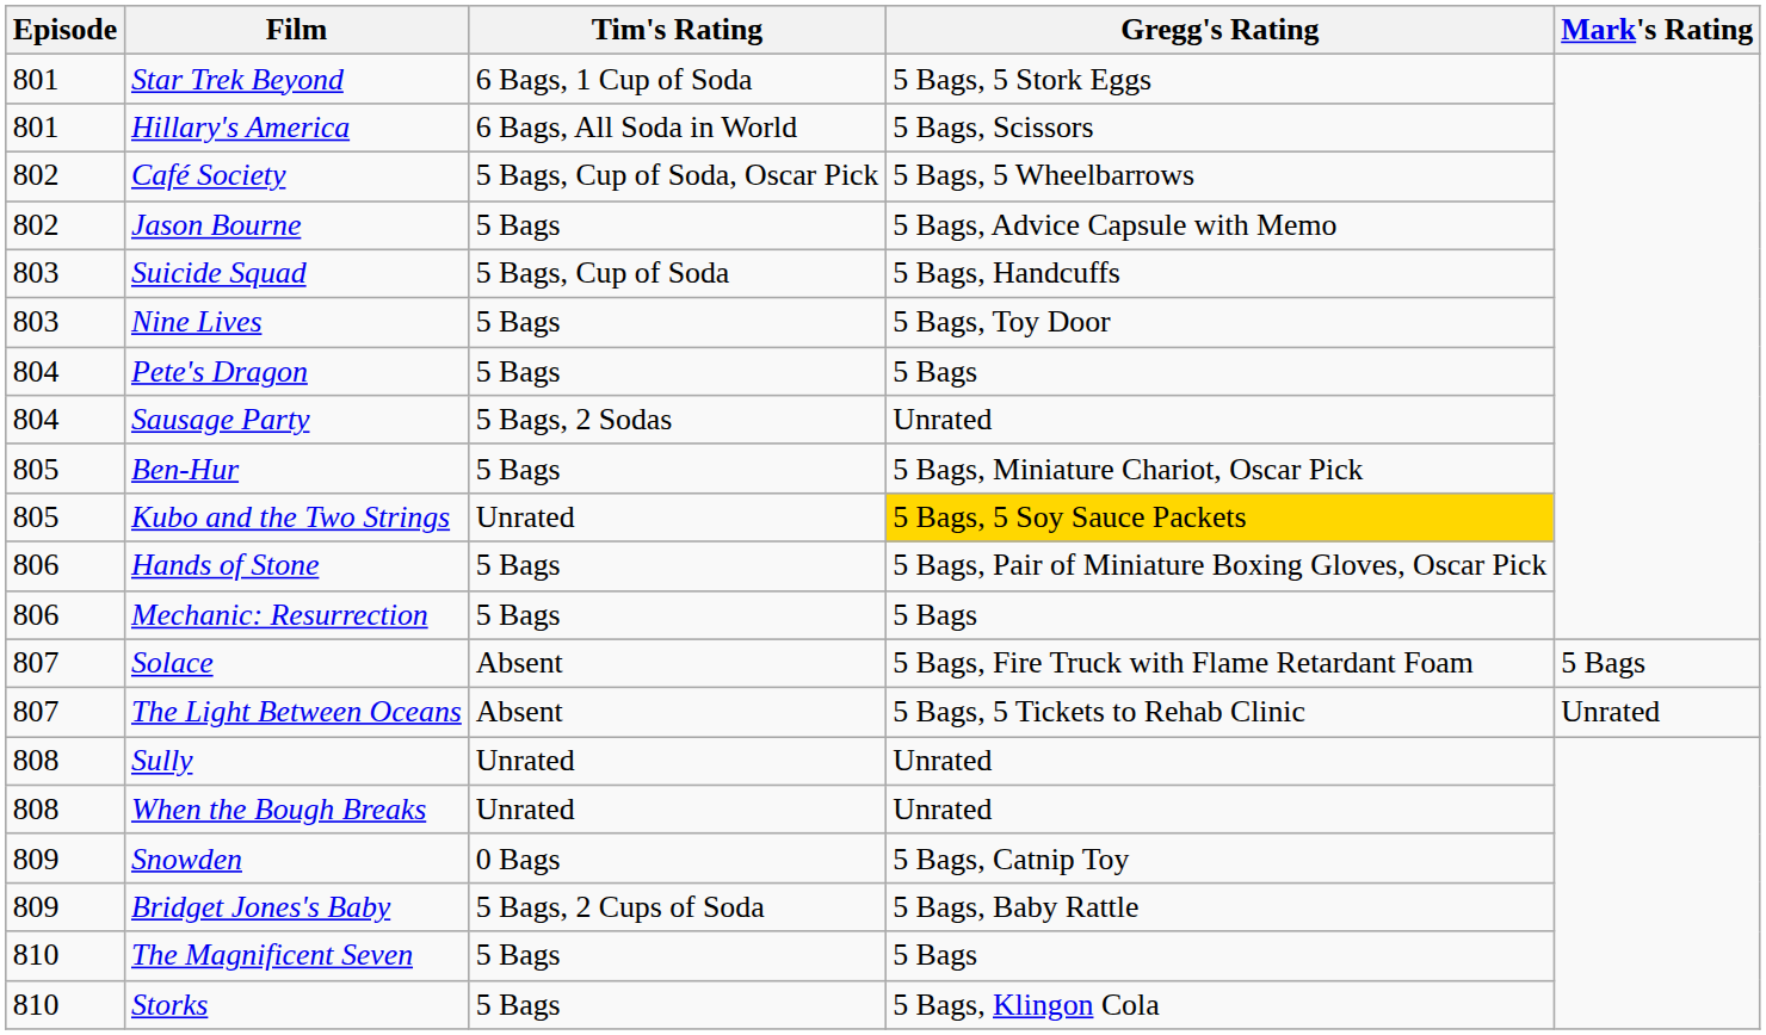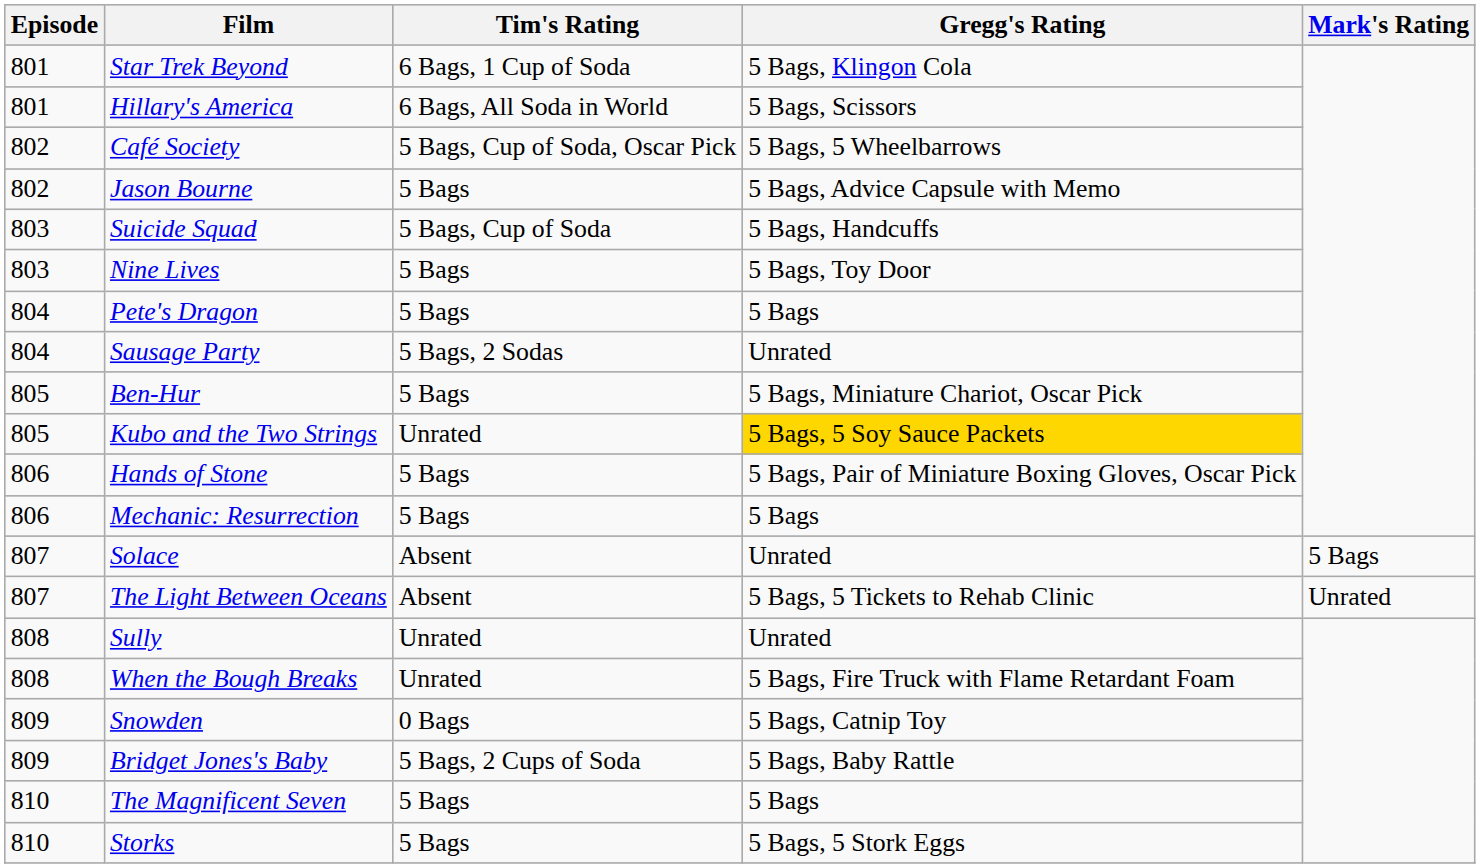 <table class="wikitable">
 <tr>
 <th>Episode</th>
 <th>Film</th>
 <th>Tim's Rating</th>
 <th>Gregg's Rating</th>
 <th><a href='#'>Mark</a>'s Rating</th>
 </tr>
 <tr>
 <td>801</td>
 <td><em><a href='#'>Star Trek Beyond</a></em></td>
 <td>6 Bags, 1 Cup of Soda</td>
-<td>5 Bags, 5 Stork Eggs</td>
+<td>5 Bags, <a href='#'>Klingon</a> Cola</td>
 </tr>
 <tr>
 <td>801</td>
 <td><em><a href='#'>Hillary's America</a></em></td>
 <td>6 Bags, All Soda in World</td>
 <td>5 Bags, Scissors</td>
 </tr>
 <tr>
 <td>802</td>
 <td><em><a href='#'>Café Society</a></em></td>
 <td>5 Bags, Cup of Soda, Oscar Pick</td>
 <td>5 Bags, 5 Wheelbarrows</td>
 </tr>
 <tr>
 <td>802</td>
 <td><em><a href='#'>Jason Bourne</a></em></td>
 <td>5 Bags</td>
 <td>5 Bags, Advice Capsule with Memo</td>
 </tr>
 <tr>
 <td>803</td>
 <td><em><a href='#'>Suicide Squad</a></em></td>
 <td>5 Bags, Cup of Soda</td>
 <td>5 Bags, Handcuffs</td>
 </tr>
 <tr>
 <td>803</td>
 <td><em><a href='#'>Nine Lives</a></em></td>
 <td>5 Bags</td>
 <td>5 Bags, Toy Door</td>
 </tr>
 <tr>
 <td>804</td>
 <td><em><a href='#'>Pete's Dragon</a></em></td>
 <td>5 Bags</td>
 <td>5 Bags</td>
 </tr>
 <tr>
 <td>804</td>
 <td><em><a href='#'>Sausage Party</a></em></td>
 <td>5 Bags, 2 Sodas</td>
 <td>Unrated</td>
 </tr>
 <tr>
 <td>805</td>
 <td><em><a href='#'>Ben-Hur</a></em></td>
 <td>5 Bags</td>
 <td>5 Bags, Miniature Chariot, Oscar Pick</td>
 </tr>
 <tr>
 <td>805</td>
 <td><em><a href='#'>Kubo and the Two Strings</a></em></td>
 <td>Unrated</td>
 <td style="background: gold;">5 Bags, 5 Soy Sauce Packets</td>
 </tr>
 <tr>
 <td>806</td>
 <td><em><a href='#'>Hands of Stone</a></em></td>
 <td>5 Bags</td>
 <td>5 Bags, Pair of Miniature Boxing Gloves, Oscar Pick</td>
 </tr>
 <tr>
 <td>806</td>
 <td><em><a href='#'>Mechanic: Resurrection</a></em></td>
 <td>5 Bags</td>
 <td>5 Bags</td>
 </tr>
 <tr>
 <td>807</td>
 <td><em><a href='#'>Solace</a></em></td>
 <td>Absent</td>
-<td>5 Bags, Fire Truck with Flame Retardant Foam</td>
+<td>Unrated</td>
 <td>5 Bags</td>
 </tr>
 <tr>
 <td>807</td>
 <td><em><a href='#'>The Light Between Oceans</a></em></td>
 <td>Absent</td>
 <td>5 Bags, 5 Tickets to Rehab Clinic</td>
 <td>Unrated</td>
 </tr>
 <tr>
 <td>808</td>
 <td><em><a href='#'>Sully</a></em></td>
 <td>Unrated</td>
 <td>Unrated</td>
 </tr>
 <tr>
 <td>808</td>
 <td><em><a href='#'>When the Bough Breaks</a></em></td>
 <td>Unrated</td>
-<td>Unrated</td>
+<td>5 Bags, Fire Truck with Flame Retardant Foam</td>
 </tr>
 <tr>
 <td>809</td>
 <td><em><a href='#'>Snowden</a></em></td>
 <td>0 Bags</td>
 <td>5 Bags, Catnip Toy</td>
 </tr>
 <tr>
 <td>809</td>
 <td><em><a href='#'>Bridget Jones's Baby</a></em></td>
 <td>5 Bags, 2 Cups of Soda</td>
 <td>5 Bags, Baby Rattle</td>
 </tr>
 <tr>
 <td>810</td>
 <td><em><a href='#'>The Magnificent Seven</a></em></td>
 <td>5 Bags</td>
 <td>5 Bags</td>
 </tr>
 <tr>
 <td>810</td>
 <td><em><a href='#'>Storks</a></em></td>
 <td>5 Bags</td>
-<td>5 Bags, <a href='#'>Klingon</a> Cola</td>
+<td>5 Bags, 5 Stork Eggs</td>
 </tr>
 </table>
